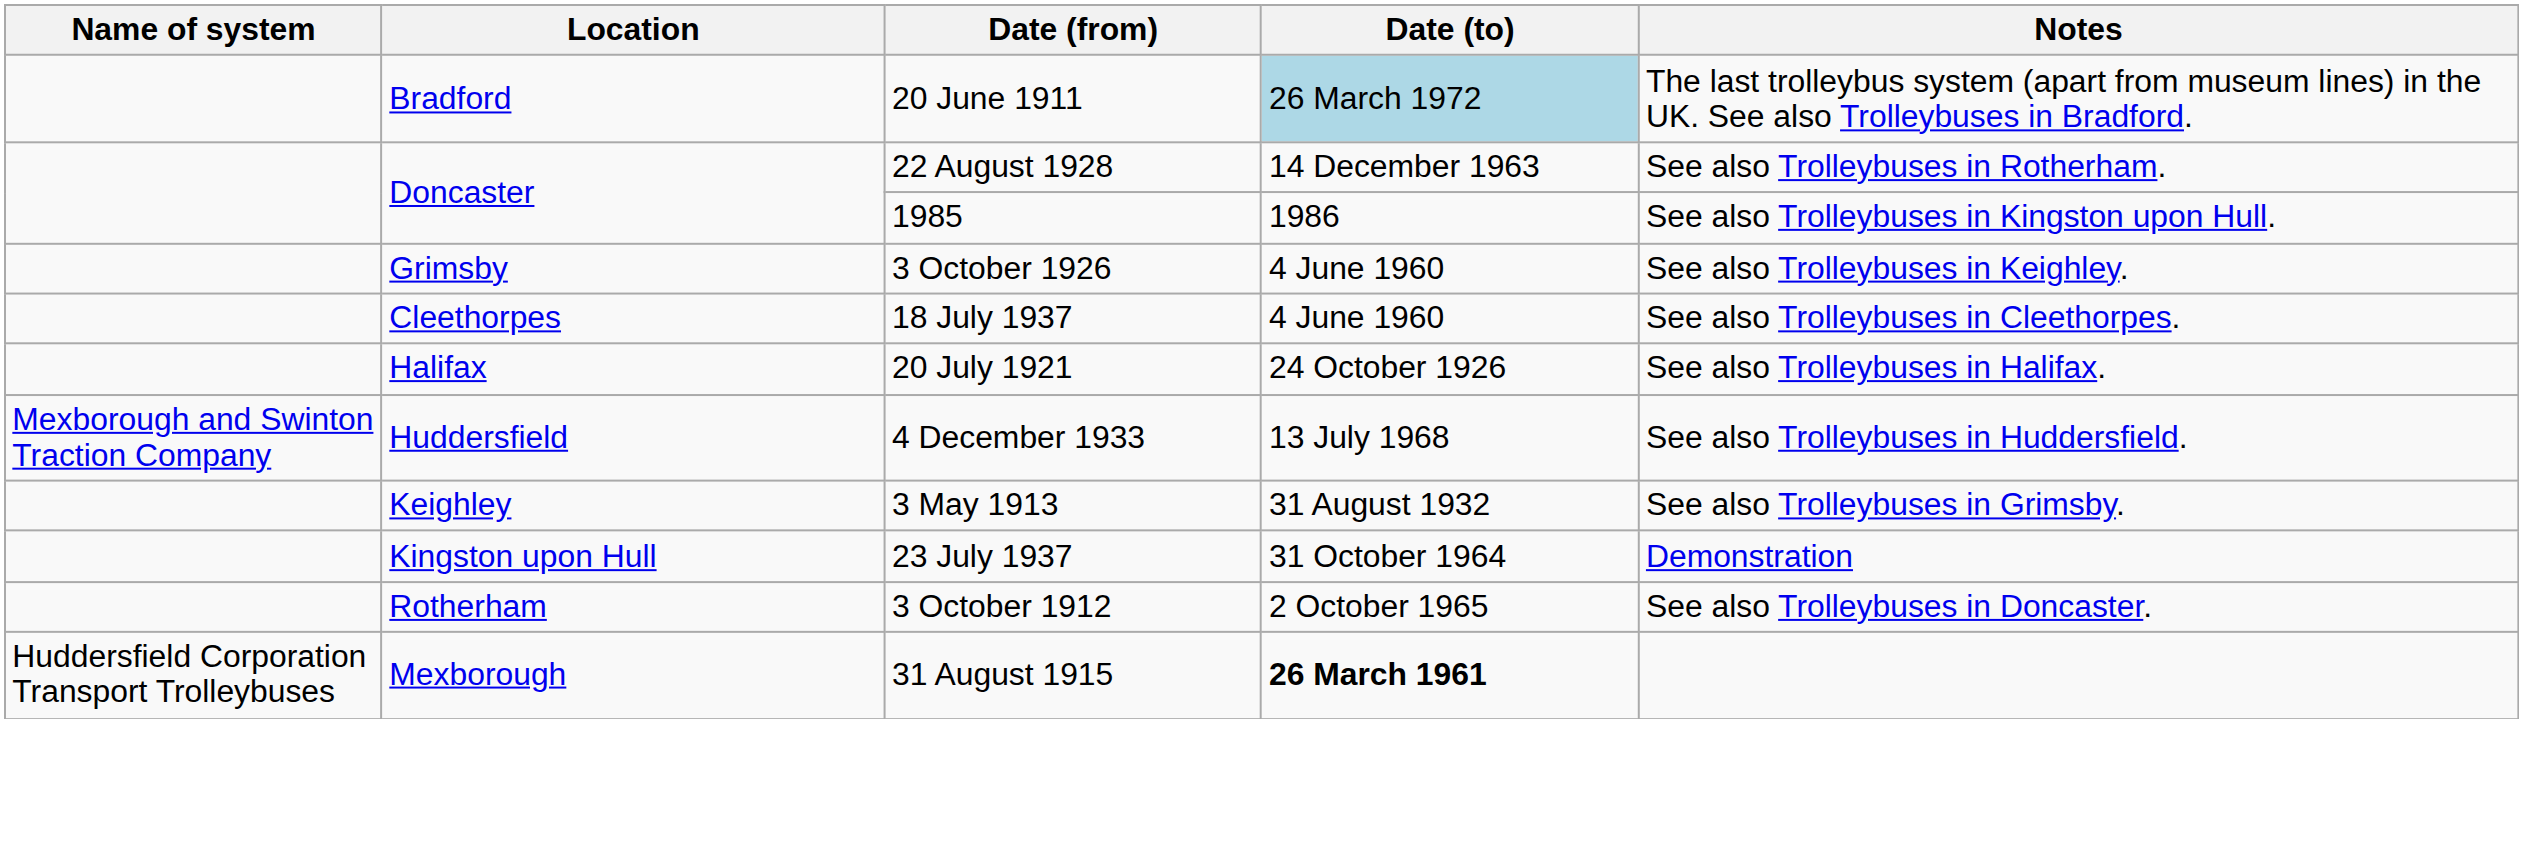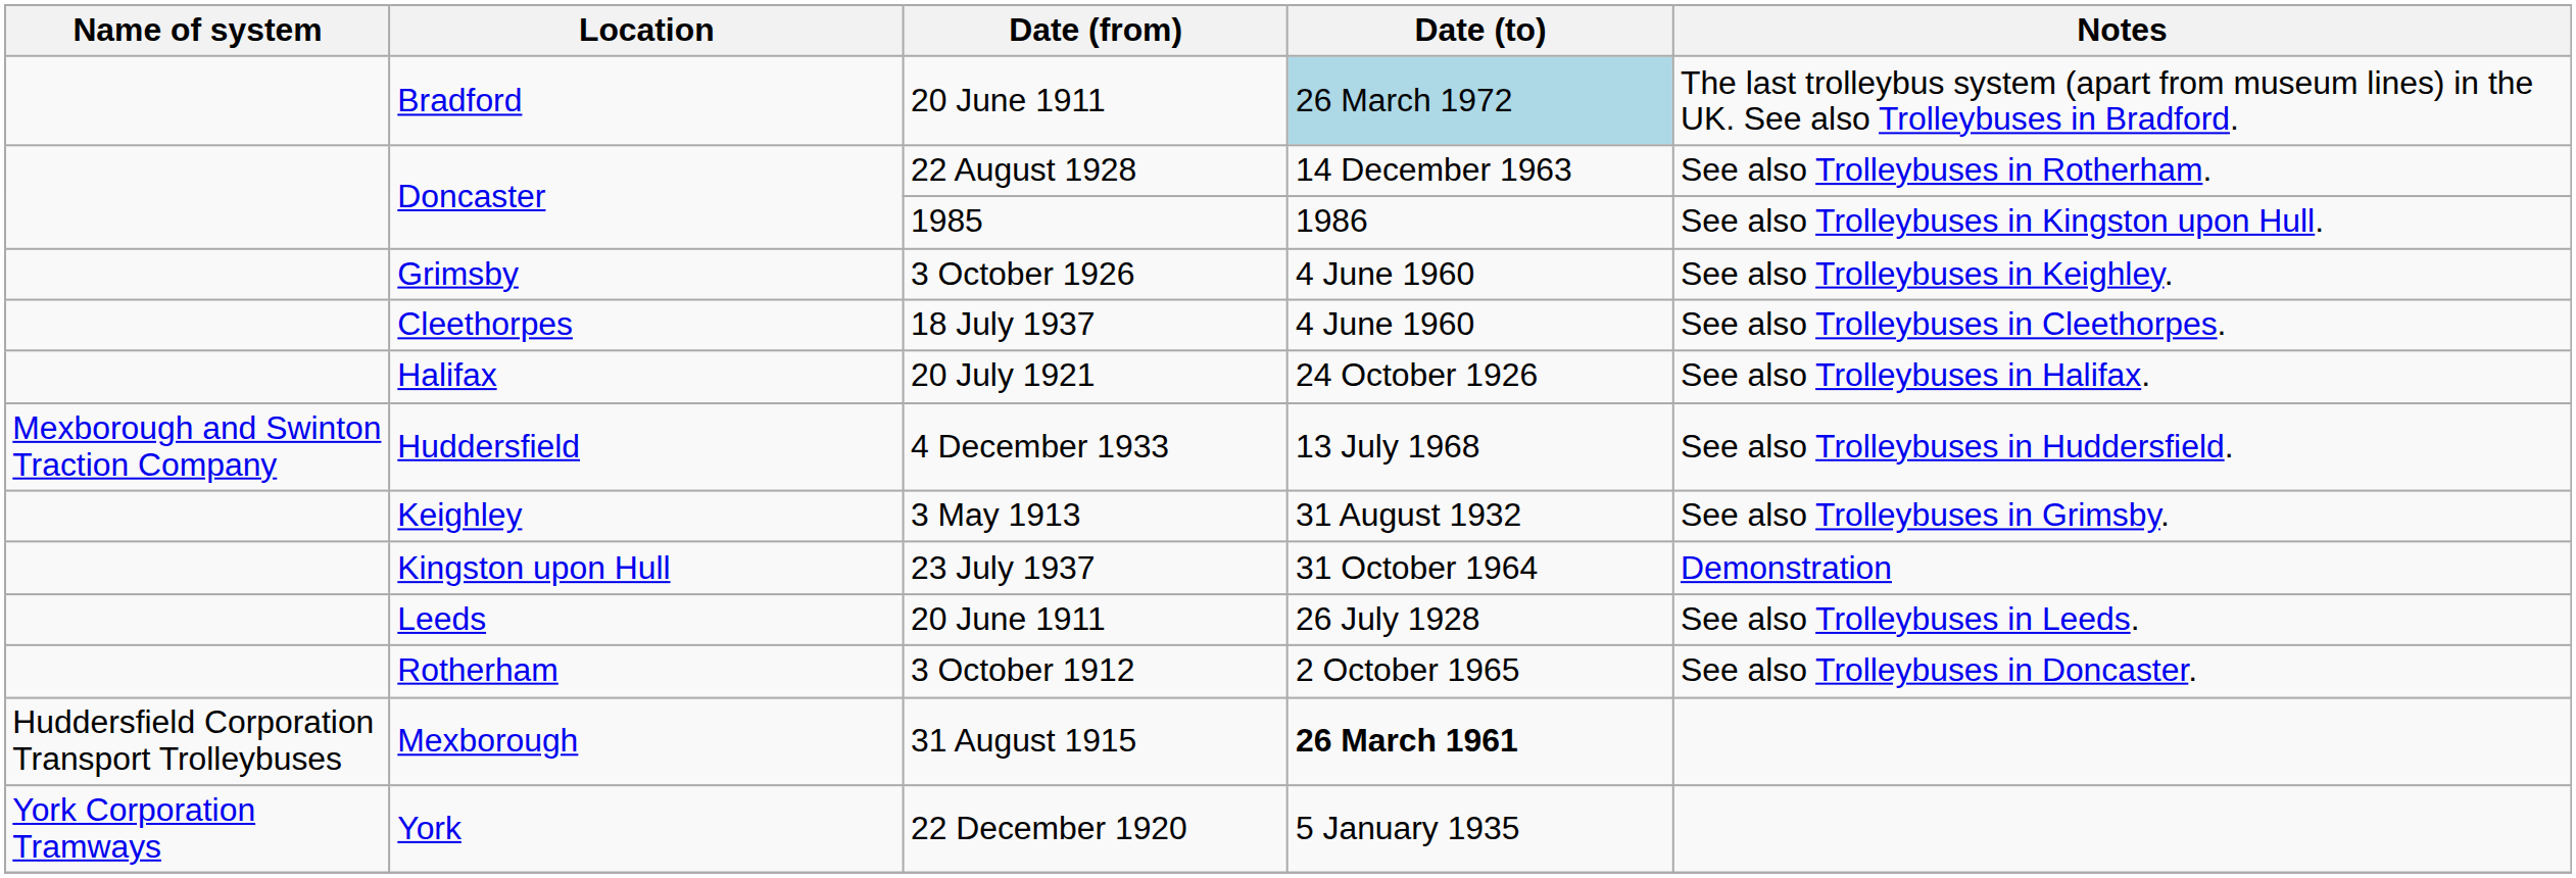 <table class="wikitable" width=100%>
 <tr>
 <th width=15%>Name of system</th>
 <th width=20%>Location</th>
 <th width=15%>Date (from)</th>
 <th width=15%>Date (to)</th>
 <th width=35%>Notes</th>
 </tr>
 <tr>
 <td> </td>
 <td><a href='#'>Bradford</a></td>
 <td>20 June 1911</td>
 <td style="background: lightblue;">26 March 1972</td>
 <td>The last trolleybus system (apart from museum lines) in the UK.  See also <a href='#'>Trolleybuses in Bradford</a>.</td>
 </tr>
 <tr>
 <td rowspan="2"> </td>
 <td rowspan="2"><a href='#'>Doncaster</a></td>
 <td>22 August 1928</td>
 <td>14 December 1963</td>
 <td>See also <a href='#'>Trolleybuses in Rotherham</a>.</td>
 </tr>
 <tr>
 <td>1985</td>
 <td>1986</td>
 <td>See also <a href='#'>Trolleybuses in Kingston upon Hull</a>.</td>
 </tr>
 <tr>
 <td> </td>
 <td><a href='#'>Grimsby</a></td>
 <td>3 October 1926</td>
 <td>4 June 1960</td>
 <td>See also <a href='#'>Trolleybuses in Keighley</a>.</td>
 </tr>
 <tr>
 <td> </td>
 <td><a href='#'>Cleethorpes</a></td>
 <td>18 July 1937</td>
 <td>4 June 1960</td>
 <td>See also <a href='#'>Trolleybuses in Cleethorpes</a>.</td>
 </tr>
 <tr>
 <td> </td>
 <td><a href='#'>Halifax</a></td>
 <td>20 July 1921</td>
 <td>24 October 1926</td>
 <td>See also <a href='#'>Trolleybuses in Halifax</a>.</td>
 </tr>
 <tr>
 <td><a href='#'>Mexborough and Swinton Traction Company</a></td>
 <td><a href='#'>Huddersfield</a></td>
 <td>4 December 1933</td>
 <td>13 July 1968</td>
 <td>See also <a href='#'>Trolleybuses in Huddersfield</a>.</td>
 </tr>
 <tr>
 <td> </td>
 <td><a href='#'>Keighley</a></td>
 <td>3 May 1913</td>
 <td>31 August 1932</td>
 <td>See also <a href='#'>Trolleybuses in Grimsby</a>.</td>
 </tr>
 <tr>
 <td> </td>
 <td><a href='#'>Kingston upon Hull</a></td>
 <td>23 July 1937</td>
 <td>31 October 1964</td>
 <td><a href='#'>Demonstration</a></td>
 </tr>
 <tr>
 <td> </td>
+<td><a href='#'>Leeds</a></td>
+<td>20 June 1911</td>
+<td>26 July 1928</td>
+<td>See also <a href='#'>Trolleybuses in Leeds</a>.</td>
+</tr>
+<tr>
+<td> </td>
 <td><a href='#'>Rotherham</a></td>
 <td>3 October 1912</td>
 <td>2 October 1965</td>
 <td>See also <a href='#'>Trolleybuses in Doncaster</a>.</td>
 </tr>
 <tr>
 <td>Huddersfield Corporation Transport Trolleybuses</td>
 <td><a href='#'>Mexborough</a></td>
 <td>31 August 1915</td>
 <td><strong>26 March 1961</strong></td>
 <td> </td>
 </tr>
 <tr>
+<td><a href='#'>York Corporation Tramways</a></td>
+<td><a href='#'>York</a></td>
+<td>22 December 1920</td>
+<td>5 January 1935</td>
+<td> </td>
+</tr>
+<tr>
 </tr>
 </table>
